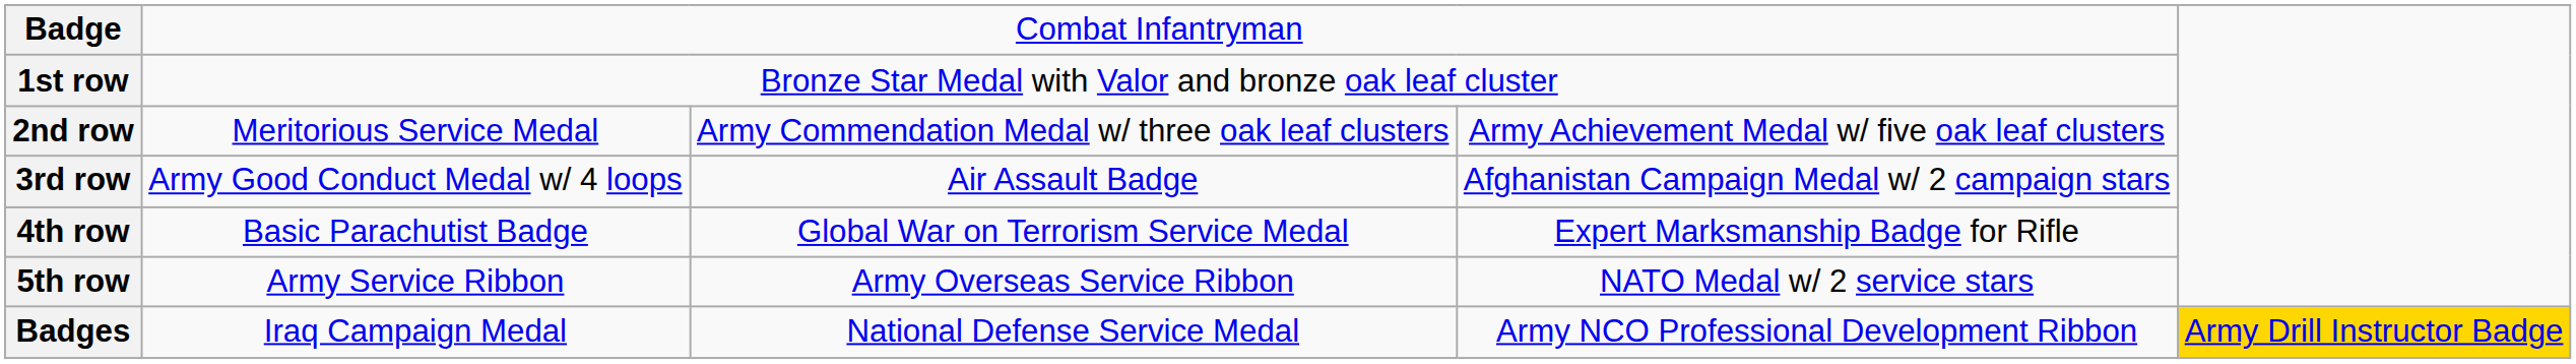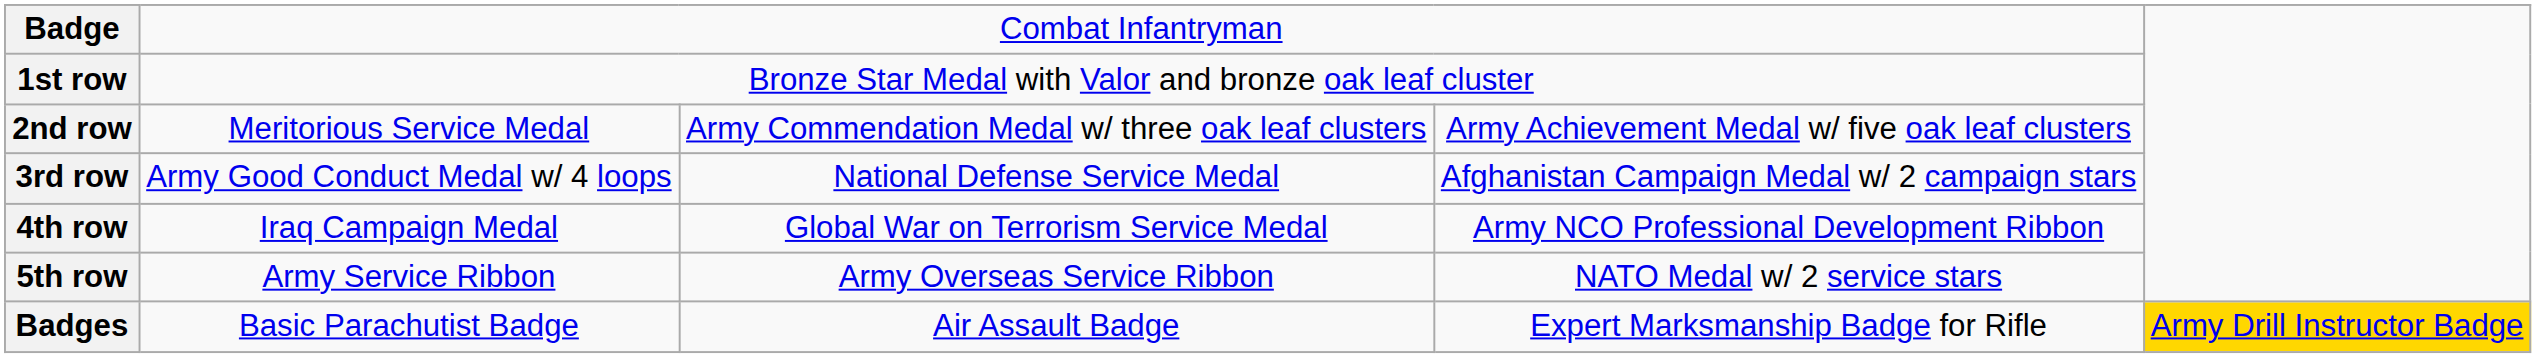 <table class="wikitable" style="text-align:center;">
 <tr>
 <th>Badge</th>
 <td colspan="3"><a href='#'>Combat Infantryman</a></td>
 </tr>
 <tr>
 <th>1st row</th>
 <td colspan="3"><a href='#'>Bronze Star Medal</a> with <a href='#'>Valor</a> and bronze <a href='#'>oak leaf cluster</a></td>
 </tr>
 <tr>
 <th>2nd row</th>
 <td><a href='#'>Meritorious Service Medal</a></td>
 <td><a href='#'>Army Commendation Medal</a> w/ three <a href='#'>oak leaf clusters</a></td>
 <td><a href='#'>Army Achievement Medal</a> w/ five <a href='#'>oak leaf clusters</a></td>
 </tr>
 <tr>
 <th>3rd row</th>
 <td><a href='#'>Army Good Conduct Medal</a> w/ 4 <a href='#'>loops</a></td>
-<td><a href='#'>Air Assault Badge</a></td>
+<td><a href='#'>National Defense Service Medal</a></td>
 <td><a href='#'>Afghanistan Campaign Medal</a> w/ 2 <a href='#'>campaign stars</a></td>
 </tr>
 <tr>
 <th>4th row</th>
-<td><a href='#'>Basic Parachutist Badge</a></td>
+<td><a href='#'>Iraq Campaign Medal</a></td>
 <td><a href='#'>Global War on Terrorism Service Medal</a></td>
-<td><a href='#'>Expert Marksmanship Badge</a> for Rifle</td>
+<td><a href='#'>Army NCO Professional Development Ribbon</a></td>
 </tr>
 <tr>
 <th>5th row</th>
 <td><a href='#'>Army Service Ribbon</a></td>
 <td><a href='#'>Army Overseas Service Ribbon</a></td>
 <td><a href='#'>NATO Medal</a> w/ 2 <a href='#'>service stars</a></td>
 </tr>
 <tr>
 <th>Badges</th>
-<td><a href='#'>Iraq Campaign Medal</a></td>
-<td><a href='#'>National Defense Service Medal</a></td>
-<td><a href='#'>Army NCO Professional Development Ribbon</a></td>
+<td><a href='#'>Basic Parachutist Badge</a></td>
+<td><a href='#'>Air Assault Badge</a></td>
+<td><a href='#'>Expert Marksmanship Badge</a> for Rifle</td>
 <td style="background: gold;"><a href='#'>Army Drill Instructor Badge</a></td>
 </tr>
 </table>
